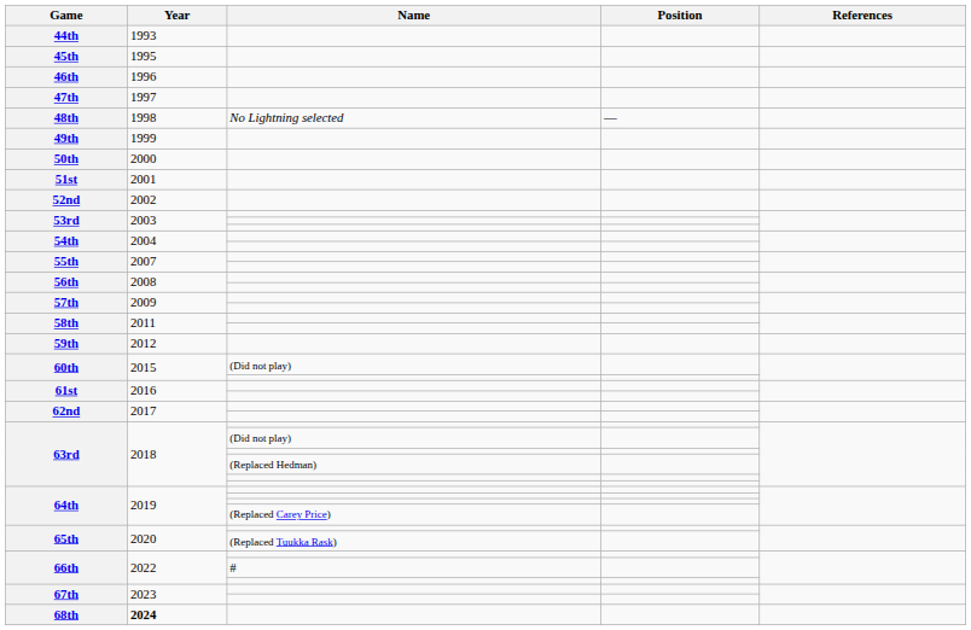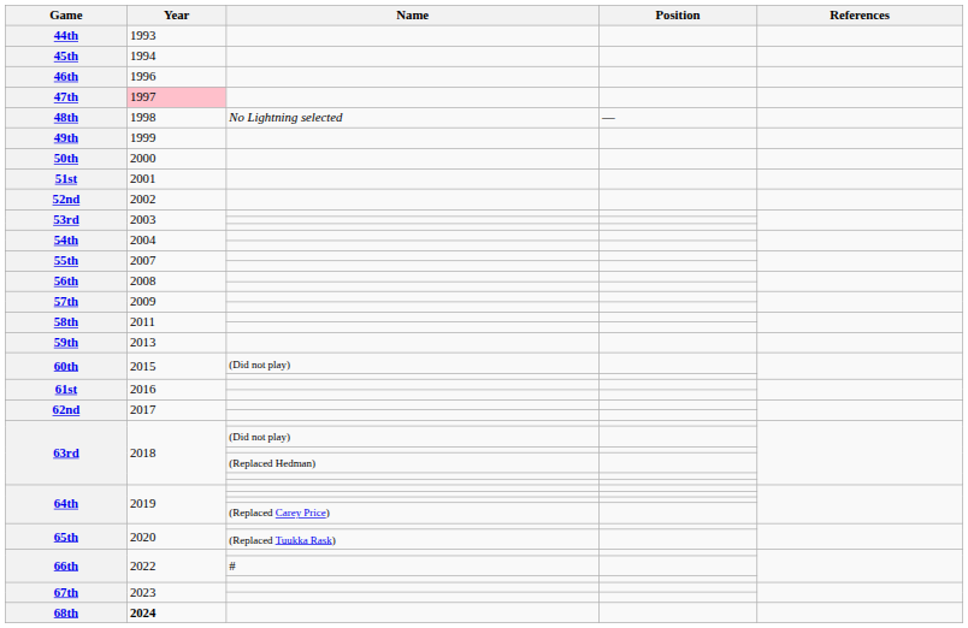 <table class="wikitable sortable" width="75%">
 <tr>
 <th scope="col">Game</th>
 <th scope="col">Year</th>
 <th scope="col">Name</th>
 <th scope="col">Position</th>
 <th scope="col" class="unsortable">References</th>
 </tr>
 <tr>
 <th scope="row"><a href='#'>44th</a></th>
 <td>1993</td>
 <td></td>
 <td></td>
 <td></td>
 </tr>
 <tr>
 <th scope="row"><a href='#'>45th</a></th>
-<td>1995</td>
+<td>1994</td>
 <td></td>
 <td></td>
 <td></td>
 </tr>
 <tr>
 <th scope="row"><a href='#'>46th</a></th>
 <td>1996</td>
 <td></td>
 <td></td>
 <td></td>
 </tr>
 <tr>
 <th scope="row"><a href='#'>47th</a></th>
-<td>1997</td>
+<td style="background: pink;">1997</td>
 <td></td>
 <td></td>
 <td></td>
 </tr>
 <tr>
 <th scope="row"><a href='#'>48th</a></th>
 <td>1998</td>
 <td><em>No Lightning selected</em></td>
 <td>—</td>
 <td></td>
 </tr>
 <tr>
 <th scope="row"><a href='#'>49th</a></th>
 <td>1999</td>
 <td></td>
 <td></td>
 <td></td>
 </tr>
 <tr>
 <th scope="row"><a href='#'>50th</a></th>
 <td>2000</td>
 <td></td>
 <td></td>
 <td></td>
 </tr>
 <tr>
 <th scope="row"><a href='#'>51st</a></th>
 <td>2001</td>
 <td></td>
 <td></td>
 <td></td>
 </tr>
 <tr>
 <th scope="row"><a href='#'>52nd</a></th>
 <td>2002</td>
 <td></td>
 <td></td>
 <td></td>
 </tr>
 <tr>
 <th scope="row" rowspan="3"><a href='#'>53rd</a></th>
 <td rowspan="3">2003</td>
 <td></td>
 <td></td>
 <td rowspan="3"></td>
 </tr>
 <tr>
 <td></td>
 <td></td>
 </tr>
 <tr>
 <td></td>
 <td></td>
 </tr>
 <tr>
 <th scope="row" rowspan="2"><a href='#'>54th</a></th>
 <td rowspan="2">2004</td>
 <td></td>
 <td></td>
 <td rowspan="2"></td>
 </tr>
 <tr>
 <td></td>
 <td></td>
 </tr>
 <tr>
 <th scope="row" rowspan="2"><a href='#'>55th</a></th>
 <td rowspan="2">2007</td>
 <td></td>
 <td></td>
 <td rowspan="2"></td>
 </tr>
 <tr>
 <td></td>
 <td></td>
 </tr>
 <tr>
 <th scope="row" rowspan="2"><a href='#'>56th</a></th>
 <td rowspan="2">2008</td>
 <td></td>
 <td></td>
 <td rowspan="2"></td>
 </tr>
 <tr>
 <td></td>
 <td></td>
 </tr>
 <tr>
 <th scope="row" rowspan="2"><a href='#'>57th</a></th>
 <td rowspan="2">2009</td>
 <td></td>
 <td></td>
 <td rowspan="2"></td>
 </tr>
 <tr>
 <td></td>
 <td></td>
 </tr>
 <tr>
 <th scope="row" rowspan="2"><a href='#'>58th</a></th>
 <td rowspan="2">2011</td>
 <td></td>
 <td></td>
 <td rowspan="2"></td>
 </tr>
 <tr>
 <td></td>
 <td></td>
 </tr>
 <tr>
 <th scope="row"><a href='#'>59th</a></th>
-<td>2012</td>
+<td>2013</td>
 <td></td>
 <td></td>
 <td></td>
 </tr>
 <tr>
 <th scope="row" rowspan="2"><a href='#'>60th</a></th>
 <td rowspan="2">2015</td>
 <td> <small>(Did not play)</small></td>
 <td></td>
 <td rowspan="2"></td>
 </tr>
 <tr>
 <td></td>
 <td></td>
 </tr>
 <tr>
 <th scope="row" rowspan="2"><a href='#'>61st</a></th>
 <td rowspan="2">2016</td>
 <td></td>
 <td></td>
 <td rowspan="2"></td>
 </tr>
 <tr>
 <td></td>
 <td></td>
 </tr>
 <tr>
 <th scope="row" rowspan="2"><a href='#'>62nd</a></th>
 <td rowspan="2">2017</td>
 <td></td>
 <td></td>
 <td rowspan="2"></td>
 </tr>
 <tr>
 <td></td>
 <td></td>
 </tr>
 <tr>
 <th scope="row" rowspan="6"><a href='#'>63rd</a></th>
 <td rowspan="6">2018</td>
 <td></td>
 <td></td>
 <td rowspan="6"></td>
 </tr>
 <tr>
 <td> <small>(Did not play)</small></td>
 <td></td>
 </tr>
 <tr>
 <td></td>
 <td></td>
 </tr>
 <tr>
 <td> <small>(Replaced Hedman)</small></td>
 <td></td>
 </tr>
 <tr>
 <td></td>
 <td></td>
 </tr>
 <tr>
 <td></td>
 <td></td>
 </tr>
 <tr>
 <th scope="row" rowspan="4"><a href='#'>64th</a></th>
 <td rowspan="4">2019</td>
 <td></td>
 <td></td>
 <td rowspan="4"></td>
 </tr>
 <tr>
 <td></td>
 <td></td>
 </tr>
 <tr>
 <td></td>
 <td></td>
 </tr>
 <tr>
 <td> <small>(Replaced <a href='#'>Carey Price</a>)</small></td>
 <td></td>
 </tr>
 <tr>
 <th scope="row" rowspan="2"><a href='#'>65th</a></th>
 <td rowspan="2">2020</td>
 <td></td>
 <td></td>
 <td rowspan="2"></td>
 </tr>
 <tr>
 <td> <small>(Replaced <a href='#'>Tuukka Rask</a>)</small></td>
 <td></td>
 </tr>
 <tr>
 <th scope="row" rowspan="3"><a href='#'>66th</a></th>
 <td rowspan="3">2022</td>
 <td></td>
 <td></td>
 <td rowspan="3"></td>
 </tr>
 <tr>
 <td>#</td>
 <td></td>
 </tr>
 <tr>
 <td></td>
 <td></td>
 </tr>
 <tr>
 <th scope="row" rowspan="2"><a href='#'>67th</a></th>
 <td rowspan="2">2023</td>
 <td></td>
 <td></td>
 <td rowspan="2"></td>
 </tr>
 <tr>
 <td></td>
 <td></td>
 </tr>
 <tr>
 <th scope="row"><a href='#'>68th</a></th>
 <td><strong>2024</strong></td>
 <td></td>
 <td></td>
 <td></td>
 </tr>
 </table>
